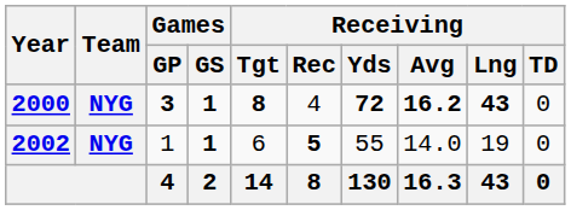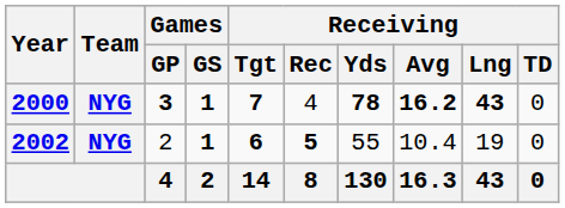 <table class="wikitable" style="text-align:center">
 <tr>
 <th rowspan="2">Year</th>
 <th rowspan="2">Team</th>
 <th colspan="2">Games</th>
 <th colspan="6">Receiving</th>
 </tr>
 <tr>
 <th>GP</th>
 <th>GS</th>
 <th>Tgt</th>
 <th>Rec</th>
 <th>Yds</th>
 <th>Avg</th>
 <th>Lng</th>
 <th>TD</th>
 </tr>
 <tr>
 <th><a href='#'>2000</a></th>
 <th><a href='#'>NYG</a></th>
 <td><strong>3</strong></td>
 <td><strong>1</strong></td>
-<td><strong>8</strong></td>
+<td><strong>7</strong></td>
 <td>4</td>
-<td><strong>72</strong></td>
+<td><strong>78</strong></td>
 <td><strong>16.2</strong></td>
 <td><strong>43</strong></td>
 <td>0</td>
 </tr>
 <tr>
 <th><a href='#'>2002</a></th>
 <th><a href='#'>NYG</a></th>
-<td>1</td>
+<td>2</td>
 <td><strong>1</strong></td>
-<td>6</td>
+<td><strong>6</strong></td>
 <td><strong>5</strong></td>
 <td>55</td>
-<td>14.0</td>
+<td>10.4</td>
 <td>19</td>
 <td>0</td>
 </tr>
 <tr>
 <th colspan="2"></th>
 <th>4</th>
 <th>2</th>
 <th>14</th>
 <th>8</th>
 <th>130</th>
 <th>16.3</th>
 <th>43</th>
 <th>0</th>
 </tr>
 </table>
